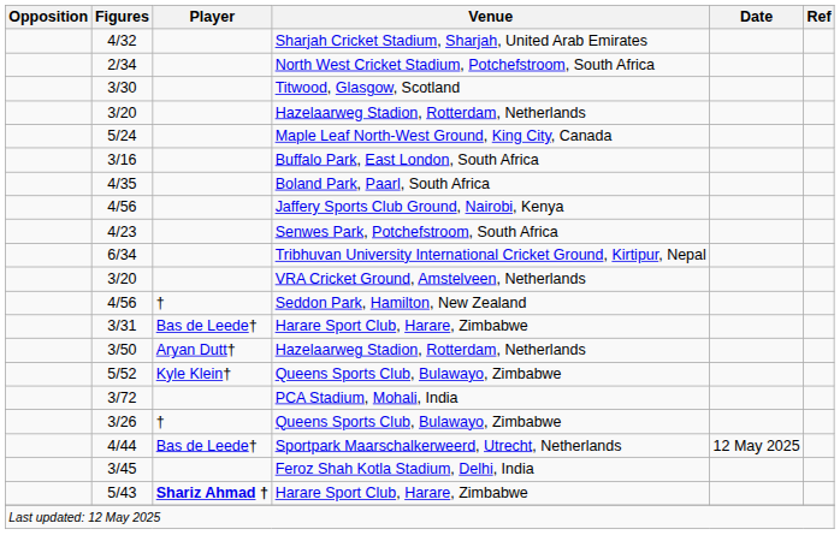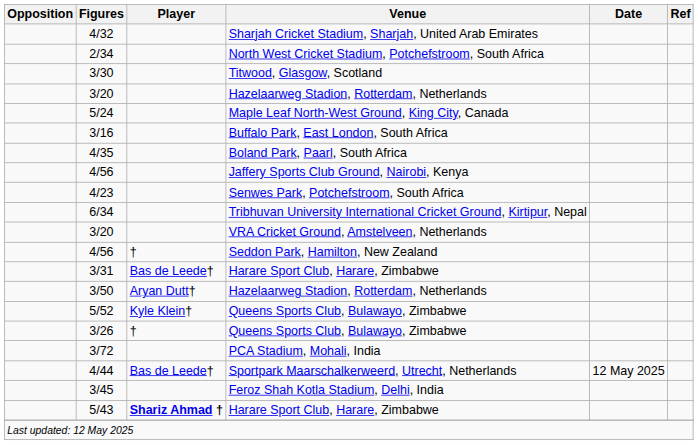 <table class="wikitable sortable">
 <tr>
 <th scope=col>Opposition</th>
 <th scope=col>Figures</th>
 <th scope=col>Player</th>
 <th scope=col>Venue</th>
 <th scope=col>Date</th>
 <th scope=col>Ref</th>
 </tr>
 <tr>
 <td></td>
 <td scope=row style=text-align:center;>4/32</td>
 <td></td>
 <td><a href='#'>Sharjah Cricket Stadium</a>, <a href='#'>Sharjah</a>, United Arab Emirates</td>
 <td></td>
 <td></td>
 </tr>
 <tr>
 <td></td>
 <td scope=row style=text-align:center;>2/34</td>
 <td></td>
 <td><a href='#'>North West Cricket Stadium</a>, <a href='#'>Potchefstroom</a>, South Africa</td>
 <td> </td>
 <td></td>
 </tr>
 <tr>
 <td></td>
 <td scope=row style=text-align:center;>3/30</td>
 <td></td>
 <td><a href='#'>Titwood</a>, <a href='#'>Glasgow</a>, Scotland</td>
 <td></td>
 <td></td>
 </tr>
 <tr>
 <td></td>
 <td scope=row style=text-align:center;>3/20</td>
 <td></td>
 <td><a href='#'>Hazelaarweg Stadion</a>, <a href='#'>Rotterdam</a>, Netherlands</td>
 <td></td>
 <td></td>
 </tr>
 <tr>
 <td></td>
 <td scope=row style=text-align:center;>5/24</td>
 <td></td>
 <td><a href='#'>Maple Leaf North-West Ground</a>, <a href='#'>King City</a>, Canada</td>
 <td></td>
 <td></td>
 </tr>
 <tr>
 <td></td>
 <td scope=row style=text-align:center;>3/16</td>
 <td></td>
 <td><a href='#'>Buffalo Park</a>, <a href='#'>East London</a>, South Africa</td>
 <td> </td>
 <td></td>
 </tr>
 <tr>
 <td></td>
 <td scope=row style=text-align:center;>4/35</td>
 <td></td>
 <td><a href='#'>Boland Park</a>, <a href='#'>Paarl</a>, South Africa</td>
 <td> </td>
 <td></td>
 </tr>
 <tr>
 <td></td>
 <td scope=row style=text-align:center;>4/56</td>
 <td></td>
 <td><a href='#'>Jaffery Sports Club Ground</a>, <a href='#'>Nairobi</a>, Kenya</td>
 <td></td>
 <td></td>
 </tr>
 <tr>
 <td></td>
 <td scope=row style=text-align:center;>4/23</td>
 <td></td>
 <td><a href='#'>Senwes Park</a>, <a href='#'>Potchefstroom</a>, South Africa</td>
 <td></td>
 <td></td>
 </tr>
 <tr>
 <td></td>
 <td scope=row style=text-align:center>6/34</td>
 <td></td>
 <td><a href='#'>Tribhuvan University International Cricket Ground</a>, <a href='#'>Kirtipur</a>, Nepal</td>
 <td> </td>
 <td></td>
 </tr>
 <tr>
 <td></td>
 <td scope=row style=text-align:center;>3/20</td>
 <td></td>
 <td><a href='#'>VRA Cricket Ground</a>, <a href='#'>Amstelveen</a>, Netherlands</td>
 <td></td>
 <td></td>
 </tr>
 <tr>
 <td></td>
 <td scope=row style=text-align:center;>4/56</td>
 <td>†</td>
 <td><a href='#'>Seddon Park</a>, <a href='#'>Hamilton</a>, New Zealand</td>
 <td></td>
 <td></td>
 </tr>
 <tr>
 <td></td>
 <td align=center>3/31</td>
 <td><a href='#'>Bas de Leede</a>†</td>
 <td><a href='#'>Harare Sport Club</a>, <a href='#'>Harare</a>, Zimbabwe</td>
 <td> </td>
 <td></td>
 </tr>
 <tr>
 <td></td>
 <td scope=row style=text-align:center;>3/50</td>
 <td><a href='#'>Aryan Dutt</a>†</td>
 <td><a href='#'>Hazelaarweg Stadion</a>, <a href='#'>Rotterdam</a>, Netherlands</td>
 <td> </td>
 <td></td>
 </tr>
 <tr>
 <td></td>
 <td scope=row style=text-align:center;>5/52</td>
 <td><a href='#'>Kyle Klein</a>†</td>
 <td><a href='#'>Queens Sports Club</a>, <a href='#'>Bulawayo</a>, Zimbabwe</td>
 <td> </td>
 <td></td>
 </tr>
 <tr>
 <td></td>
+<td scope=row style=text-align:center;>3/26</td>
+<td>†</td>
+<td><a href='#'>Queens Sports Club</a>, <a href='#'>Bulawayo</a>, Zimbabwe</td>
+<td> </td>
+<td></td>
+</tr>
+<tr>
+<td></td>
 <td scope=row style=text-align:center;>3/72</td>
 <td></td>
 <td><a href='#'>PCA Stadium</a>, <a href='#'>Mohali</a>, India</td>
 <td></td>
-<td></td>
-</tr>
-<tr>
-<td></td>
-<td scope=row style=text-align:center;>3/26</td>
-<td>†</td>
-<td><a href='#'>Queens Sports Club</a>, <a href='#'>Bulawayo</a>, Zimbabwe</td>
-<td> </td>
 <td></td>
 </tr>
 <tr>
 <td></td>
 <td scope=row style=text-align:center;>4/44</td>
 <td><a href='#'>Bas de Leede</a>†</td>
 <td><a href='#'>Sportpark Maarschalkerweerd</a>, <a href='#'>Utrecht</a>, Netherlands</td>
 <td>12 May 2025</td>
 <td></td>
 </tr>
 <tr>
 <td></td>
 <td scope=row style=text-align:center;>3/45</td>
 <td></td>
 <td><a href='#'>Feroz Shah Kotla Stadium</a>, <a href='#'>Delhi</a>, India</td>
 <td> </td>
 <td></td>
 </tr>
 <tr>
 <td></td>
 <td scope=row style=text-align:center;>5/43</td>
 <td><strong><a href='#'>Shariz Ahmad</a> †</strong></td>
 <td><a href='#'>Harare Sport Club</a>, <a href='#'>Harare</a>, Zimbabwe</td>
 <td></td>
 <td></td>
 </tr>
 <tr>
 </tr>
 <tr class=sortbottom>
 <td colspan=6><small><em>Last updated: 12 May 2025</em></small></td>
 </tr>
 </table>
